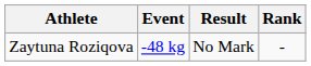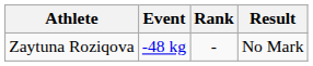 <table class="wikitable" style="font-size:90%">
 <tr>
 <th>Athlete</th>
 <th>Event</th>
+<th>Rank</th>
 <th>Result</th>
-<th>Rank</th>
 </tr>
 <tr>
 <td>Zaytuna Roziqova</td>
 <td><a href='#'>-48 kg</a></td>
+<td align="center">-</td>
 <td align="center">No Mark</td>
-<td align="center">-</td>
 </tr>
 </table>
